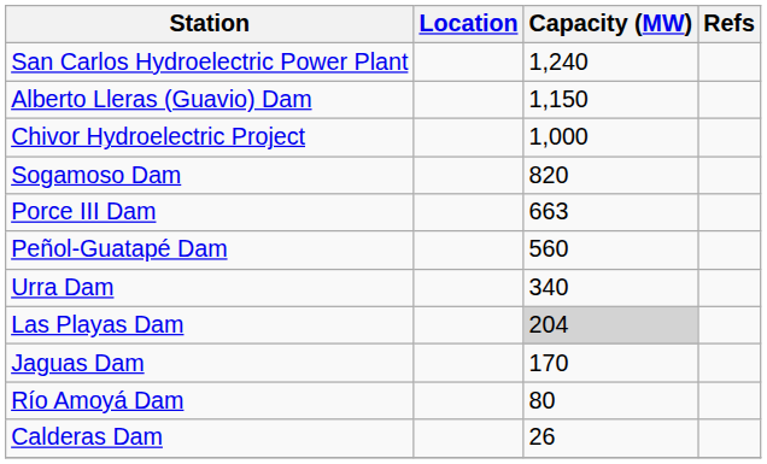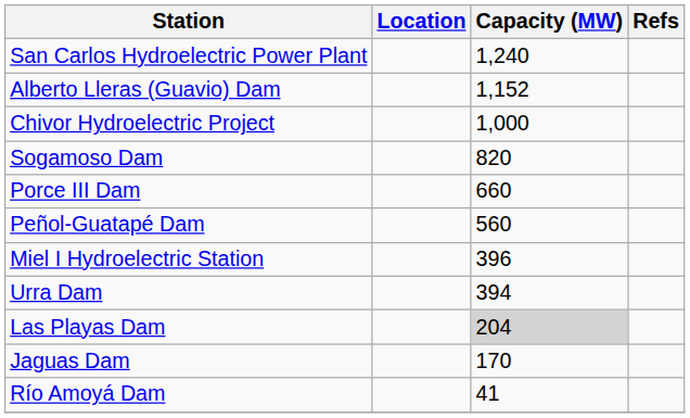 <table class="wikitable sortable">
 <tr>
 <th>Station</th>
 <th><a href='#'>Location</a></th>
 <th>Capacity (<a href='#'>MW</a>)</th>
 <th>Refs</th>
 </tr>
 <tr>
 <td><a href='#'>San Carlos Hydroelectric Power Plant</a></td>
 <td></td>
 <td>1,240</td>
 <td></td>
 </tr>
 <tr>
 <td><a href='#'>Alberto Lleras (Guavio) Dam</a></td>
 <td></td>
-<td>1,150</td>
+<td>1,152</td>
 <td></td>
 </tr>
 <tr>
 <td><a href='#'>Chivor Hydroelectric Project</a></td>
 <td></td>
 <td>1,000</td>
 <td></td>
 </tr>
 <tr>
 <td><a href='#'>Sogamoso Dam</a></td>
 <td></td>
 <td>820</td>
 <td></td>
 </tr>
 <tr>
 <td><a href='#'>Porce III Dam</a></td>
 <td></td>
-<td>663</td>
+<td>660</td>
 <td></td>
 </tr>
 <tr>
 <td><a href='#'>Peñol-Guatapé Dam</a></td>
 <td></td>
 <td>560</td>
 <td></td>
 </tr>
 <tr>
+<td><a href='#'>Miel I Hydroelectric Station</a></td>
+<td></td>
+<td>396</td>
+<td></td>
+</tr>
+<tr>
 <td><a href='#'>Urra Dam</a></td>
 <td></td>
-<td>340</td>
+<td>394</td>
 <td></td>
 </tr>
 <tr>
 <td><a href='#'>Las Playas Dam</a></td>
 <td></td>
 <td style="background: lightgrey;">204</td>
 <td></td>
 </tr>
 <tr>
 <td><a href='#'>Jaguas Dam</a></td>
 <td></td>
 <td>170</td>
 <td></td>
 </tr>
 <tr>
 <td><a href='#'>Río Amoyá Dam</a></td>
 <td></td>
-<td>80</td>
-<td></td>
-</tr>
-<tr>
-<td><a href='#'>Calderas Dam</a></td>
-<td></td>
-<td>26</td>
+<td>41</td>
 <td></td>
 </tr>
 <tr>
 </tr>
 </table>
